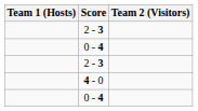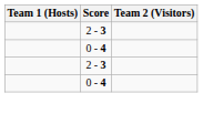 <table class=wikitable>
 <tr>
 <th>Team 1 (Hosts)</th>
 <th>Score </th>
 <th>Team 2 (Visitors)</th>
 </tr>
 <tr>
 <td></td>
 <td align=center>2 - <strong>3</strong></td>
 <td><strong></strong></td>
 </tr>
 <tr>
 <td></td>
 <td align=center>0 - <strong>4</strong></td>
 <td><strong></strong></td>
 </tr>
 <tr>
 <td></td>
 <td align=center>2 - <strong>3</strong></td>
 <td><strong></strong></td>
 </tr>
 <tr>
-<td><strong></strong></td>
-<td align=center><strong>4</strong> - 0</td>
-<td></td>
-</tr>
-<tr>
 <td></td>
 <td align=center>0 - <strong>4</strong></td>
 <td><strong></strong></td>
 </tr>
 </table>
